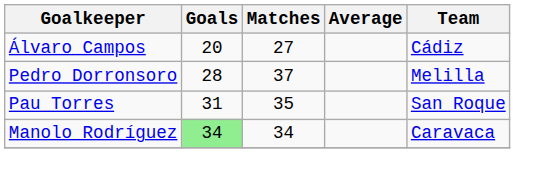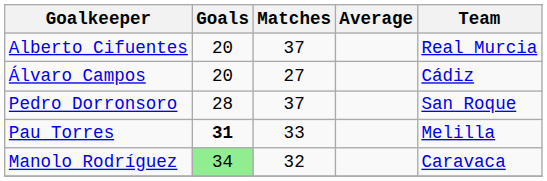 <table class="wikitable sortable">
 <tr>
 <th>Goalkeeper</th>
 <th>Goals</th>
 <th>Matches</th>
 <th>Average</th>
 <th>Team</th>
+</tr>
+<tr>
+<td> <a href='#'>Alberto Cifuentes</a></td>
+<td align=center>20</td>
+<td align=center>37</td>
+<td align=center></td>
+<td><a href='#'>Real Murcia</a></td>
 </tr>
 <tr>
 <td> <a href='#'>Álvaro Campos</a></td>
 <td align=center>20</td>
 <td align=center>27</td>
 <td align=center></td>
 <td><a href='#'>Cádiz</a></td>
 </tr>
 <tr>
 <td> <a href='#'>Pedro Dorronsoro</a></td>
 <td align=center>28</td>
 <td align=center>37</td>
 <td align=center></td>
-<td><a href='#'>Melilla</a></td>
+<td><a href='#'>San Roque</a></td>
 </tr>
 <tr>
 <td> <a href='#'>Pau Torres</a></td>
-<td align=center>31</td>
-<td align=center>35</td>
+<td align=center><strong>31</strong></td>
+<td align=center>33</td>
 <td align=center></td>
-<td><a href='#'>San Roque</a></td>
+<td><a href='#'>Melilla</a></td>
 </tr>
 <tr>
 <td> <a href='#'>Manolo Rodríguez</a></td>
 <td align=center style="background: lightgreen;">34</td>
-<td align=center>34</td>
+<td align=center>32</td>
 <td align=center></td>
 <td><a href='#'>Caravaca</a></td>
 </tr>
 <tr>
 </tr>
 </table>
